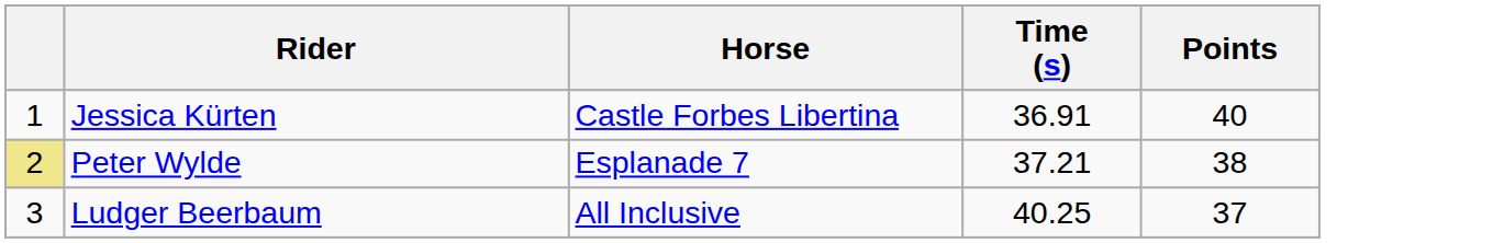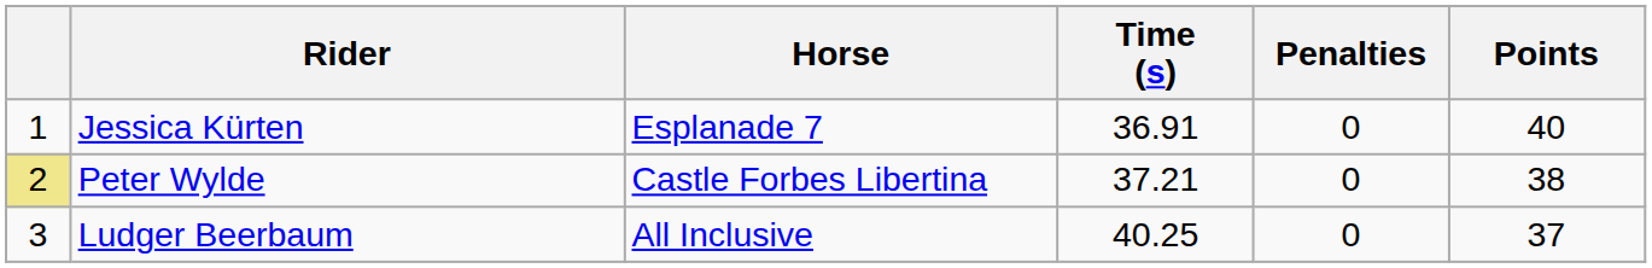 <table class="wikitable" style="font-size: 90%">
 <tr>
 <th width=20></th>
 <th width=225>Rider</th>
 <th width=175>Horse</th>
 <th width=75>Time<br>(<a href='#'>s</a>)</th>
+<th width=75>Penalties</th>
 <th width=75>Points</th>
 </tr>
 <tr>
 <td align=center>1</td>
 <td> <a href='#'>Jessica Kürten</a></td>
-<td><a href='#'>Castle Forbes Libertina</a></td>
+<td><a href='#'>Esplanade 7</a></td>
 <td align=center>36.91</td>
+<td align=center>0</td>
 <td align=center>40</td>
 </tr>
 <tr>
 <td align=center style="background: khaki;">2</td>
 <td> <a href='#'>Peter Wylde</a></td>
-<td><a href='#'>Esplanade 7</a></td>
+<td><a href='#'>Castle Forbes Libertina</a></td>
 <td align=center>37.21</td>
+<td align=center>0</td>
 <td align=center>38</td>
 </tr>
 <tr>
 <td align=center>3</td>
 <td> <a href='#'>Ludger Beerbaum</a></td>
 <td><a href='#'>All Inclusive</a></td>
 <td align=center>40.25</td>
+<td align=center>0</td>
 <td align=center>37</td>
 </tr>
 </table>
